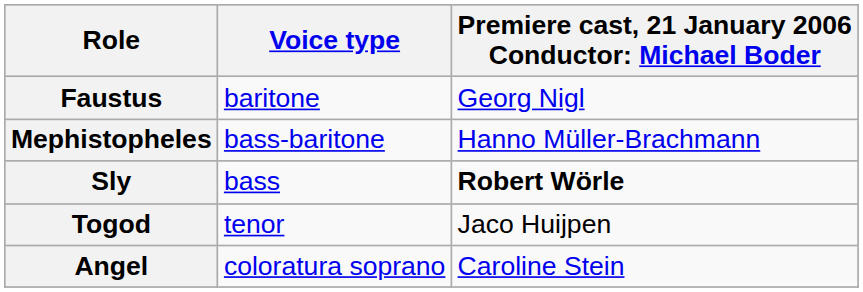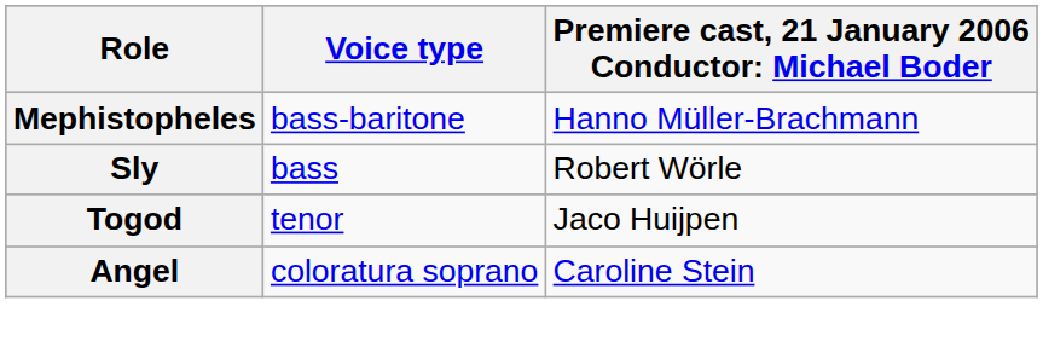 <table class="wikitable plainrowheaders">
 <tr>
 <th scope="col">Role</th>
 <th scope="col"><a href='#'>Voice type</a></th>
 <th scope="col">Premiere cast, 21 January 2006<br>Conductor: <a href='#'>Michael Boder</a></th>
-</tr>
-<tr>
-<th scope="row">Faustus</th>
-<td><a href='#'>baritone</a></td>
-<td><a href='#'>Georg Nigl</a></td>
 </tr>
 <tr>
 <th scope="row">Mephistopheles</th>
 <td><a href='#'>bass-baritone</a></td>
 <td><a href='#'>Hanno Müller-Brachmann</a></td>
 </tr>
 <tr>
 <th scope="row">Sly</th>
 <td><a href='#'>bass</a></td>
-<td><strong>Robert Wörle</strong></td>
+<td>Robert Wörle</td>
 </tr>
 <tr>
 <th scope="row">Togod</th>
 <td><a href='#'>tenor</a></td>
 <td>Jaco Huijpen</td>
 </tr>
 <tr>
 <th scope="row">Angel</th>
 <td><a href='#'>coloratura soprano</a></td>
 <td><a href='#'>Caroline Stein</a></td>
 </tr>
 </table>
